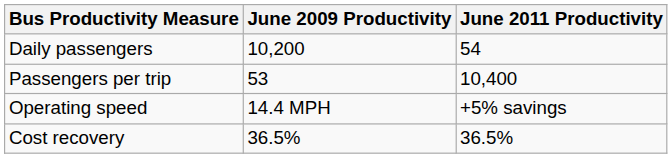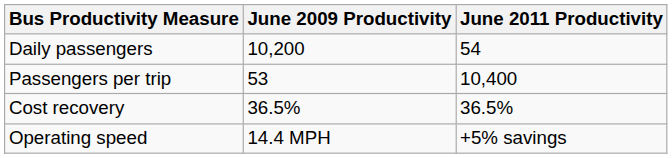 <table class="wikitable">
 <tr>
 <th>Bus Productivity Measure</th>
 <th>June 2009 Productivity</th>
 <th>June 2011 Productivity</th>
 </tr>
 <tr>
 <td>Daily passengers</td>
 <td>10,200</td>
 <td>54</td>
 </tr>
 <tr>
 <td>Passengers per trip</td>
 <td>53</td>
 <td>10,400</td>
 </tr>
 <tr>
+<td>Cost recovery</td>
+<td>36.5%</td>
+<td>36.5%</td>
+</tr>
+<tr>
 <td>Operating speed</td>
 <td>14.4 MPH</td>
 <td>+5% savings</td>
 </tr>
-<tr>
-<td>Cost recovery</td>
-<td>36.5%</td>
-<td>36.5%</td>
-</tr>
 </table>
